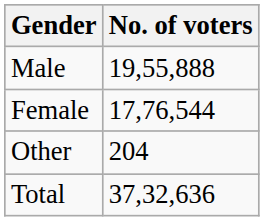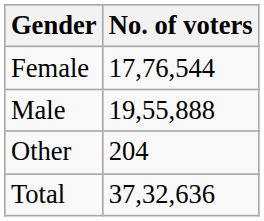 <table class="wikitable collapsible sortable">
 <tr>
 <th>Gender</th>
 <th>No. of voters</th>
 </tr>
 <tr>
+<td>Female</td>
+<td>17,76,544</td>
+</tr>
+<tr>
 <td>Male</td>
 <td>19,55,888</td>
-</tr>
-<tr>
-<td>Female</td>
-<td>17,76,544</td>
 </tr>
 <tr>
 <td>Other</td>
 <td>204</td>
 </tr>
 <tr>
 <td>Total</td>
 <td>37,32,636</td>
 </tr>
 </table>
